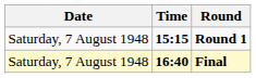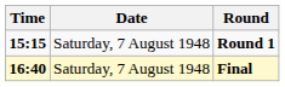 <table class="wikitable">
 <tr>
+<th>Time</th>
 <th>Date</th>
-<th>Time</th>
 <th>Round</th>
 </tr>
 <tr>
+<td><strong>15:15</strong></td>
 <td>Saturday, 7 August 1948</td>
-<td><strong>15:15</strong></td>
 <td><strong>Round 1</strong></td>
 </tr>
 <tr>
+<td style=background:lemonchiffon><strong>16:40</strong></td>
 <td style=background:lemonchiffon>Saturday, 7 August 1948</td>
-<td style=background:lemonchiffon><strong>16:40</strong></td>
 <td style=background:lemonchiffon><strong>Final</strong></td>
 </tr>
 </table>
